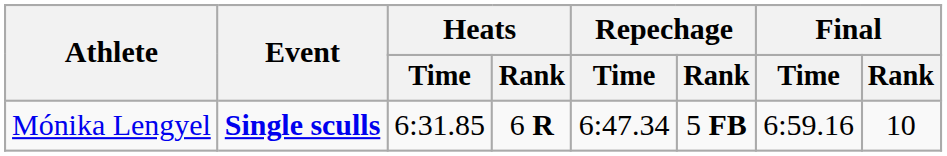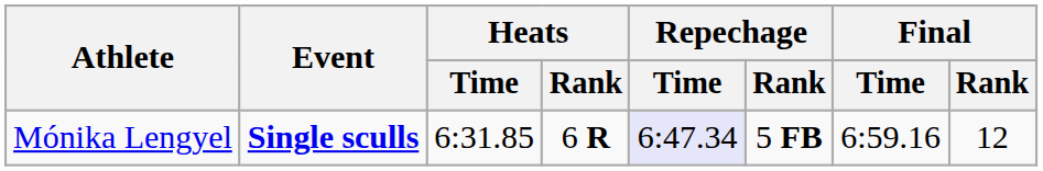 <table class="wikitable" style="font-size:90%">
 <tr>
 <th rowspan=2>Athlete</th>
 <th rowspan=2>Event</th>
 <th colspan="2">Heats</th>
 <th colspan="2">Repechage</th>
 <th colspan="2">Final</th>
 </tr>
 <tr style="font-size:95%">
 <th>Time</th>
 <th>Rank</th>
 <th>Time</th>
 <th>Rank</th>
 <th>Time</th>
 <th>Rank</th>
 </tr>
 <tr align=center>
 <td align=left><a href='#'>Mónika Lengyel</a></td>
 <td align=left><strong><a href='#'>Single sculls</a></strong></td>
 <td>6:31.85</td>
 <td>6 <strong>R</strong></td>
-<td>6:47.34</td>
+<td style="background: lavender;">6:47.34</td>
 <td>5 <strong>FB</strong></td>
 <td>6:59.16</td>
-<td>10</td>
+<td>12</td>
 </tr>
 </table>
